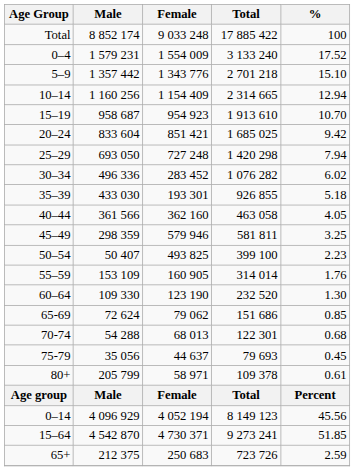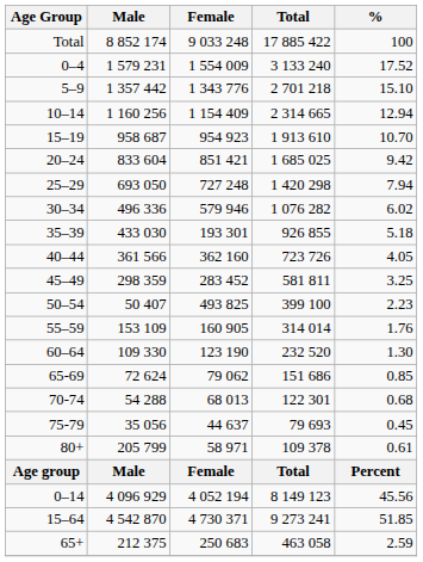 <table class="wikitable">
 <tr>
 <th width="80pt">Age Group</th>
 <th width="80pt">Male</th>
 <th width="80pt">Female</th>
 <th width="80pt">Total</th>
 <th width="80pt">%</th>
 </tr>
 <tr>
 <td align="right">Total</td>
 <td align="right">8 852 174</td>
 <td align="right">9 033 248</td>
 <td align="right">17 885 422</td>
 <td align="right">100</td>
 </tr>
 <tr>
 <td align="right">0–4</td>
 <td align="right">1 579 231</td>
 <td align="right">1 554 009</td>
 <td align="right">3 133 240</td>
 <td align="right">17.52</td>
 </tr>
 <tr>
 <td align="right">5–9</td>
 <td align="right">1 357 442</td>
 <td align="right">1 343 776</td>
 <td align="right">2 701 218</td>
 <td align="right">15.10</td>
 </tr>
 <tr>
 <td align="right">10–14</td>
 <td align="right">1 160 256</td>
 <td align="right">1 154 409</td>
 <td align="right">2 314 665</td>
 <td align="right">12.94</td>
 </tr>
 <tr>
 <td align="right">15–19</td>
 <td align="right">958 687</td>
 <td align="right">954 923</td>
 <td align="right">1 913 610</td>
 <td align="right">10.70</td>
 </tr>
 <tr>
 <td align="right">20–24</td>
 <td align="right">833 604</td>
 <td align="right">851 421</td>
 <td align="right">1 685 025</td>
 <td align="right">9.42</td>
 </tr>
 <tr>
 <td align="right">25–29</td>
 <td align="right">693 050</td>
 <td align="right">727 248</td>
 <td align="right">1 420 298</td>
 <td align="right">7.94</td>
 </tr>
 <tr>
 <td align="right">30–34</td>
 <td align="right">496 336</td>
-<td align="right">283 452</td>
+<td align="right">579 946</td>
 <td align="right">1 076 282</td>
 <td align="right">6.02</td>
 </tr>
 <tr>
 <td align="right">35–39</td>
 <td align="right">433 030</td>
 <td align="right">193 301</td>
 <td align="right">926 855</td>
 <td align="right">5.18</td>
 </tr>
 <tr>
 <td align="right">40–44</td>
 <td align="right">361 566</td>
 <td align="right">362 160</td>
-<td align="right">463 058</td>
+<td align="right">723 726</td>
 <td align="right">4.05</td>
 </tr>
 <tr>
 <td align="right">45–49</td>
 <td align="right">298 359</td>
-<td align="right">579 946</td>
+<td align="right">283 452</td>
 <td align="right">581 811</td>
 <td align="right">3.25</td>
 </tr>
 <tr>
 <td align="right">50–54</td>
 <td align="right">50 407</td>
 <td align="right">493 825</td>
 <td align="right">399 100</td>
 <td align="right">2.23</td>
 </tr>
 <tr>
 <td align="right">55–59</td>
 <td align="right">153 109</td>
 <td align="right">160 905</td>
 <td align="right">314 014</td>
 <td align="right">1.76</td>
 </tr>
 <tr>
 <td align="right">60–64</td>
 <td align="right">109 330</td>
 <td align="right">123 190</td>
 <td align="right">232 520</td>
 <td align="right">1.30</td>
 </tr>
 <tr>
 <td align="right">65-69</td>
 <td align="right">72 624</td>
 <td align="right">79 062</td>
 <td align="right">151 686</td>
 <td align="right">0.85</td>
 </tr>
 <tr>
 <td align="right">70-74</td>
 <td align="right">54 288</td>
 <td align="right">68 013</td>
 <td align="right">122 301</td>
 <td align="right">0.68</td>
 </tr>
 <tr>
 <td align="right">75-79</td>
 <td align="right">35 056</td>
 <td align="right">44 637</td>
 <td align="right">79 693</td>
 <td align="right">0.45</td>
 </tr>
 <tr>
 <td align="right">80+</td>
 <td align="right">205 799</td>
 <td align="right">58 971</td>
 <td align="right">109 378</td>
 <td align="right">0.61</td>
 </tr>
 <tr>
 <th width="50">Age group</th>
 <th width="80pt">Male</th>
 <th width="80">Female</th>
 <th width="80">Total</th>
 <th width="50">Percent</th>
 </tr>
 <tr>
 <td align="right">0–14</td>
 <td align="right">4 096 929</td>
 <td align="right">4 052 194</td>
 <td align="right">8 149 123</td>
 <td align="right">45.56</td>
 </tr>
 <tr>
 <td align="right">15–64</td>
 <td align="right">4 542 870</td>
 <td align="right">4 730 371</td>
 <td align="right">9 273 241</td>
 <td align="right">51.85</td>
 </tr>
 <tr>
 <td align="right">65+</td>
 <td align="right">212 375</td>
 <td align="right">250 683</td>
-<td align="right">723 726</td>
+<td align="right">463 058</td>
 <td align="right">2.59</td>
 </tr>
 <tr>
 </tr>
 </table>
